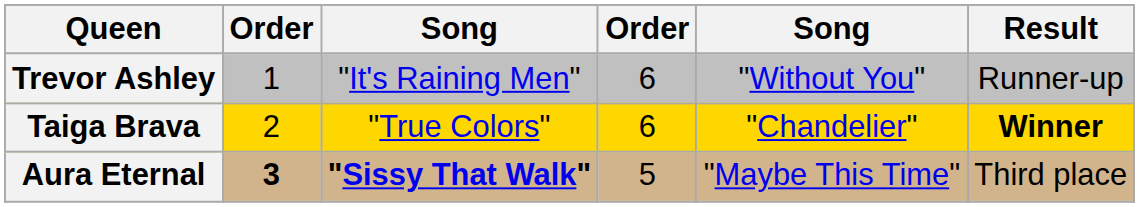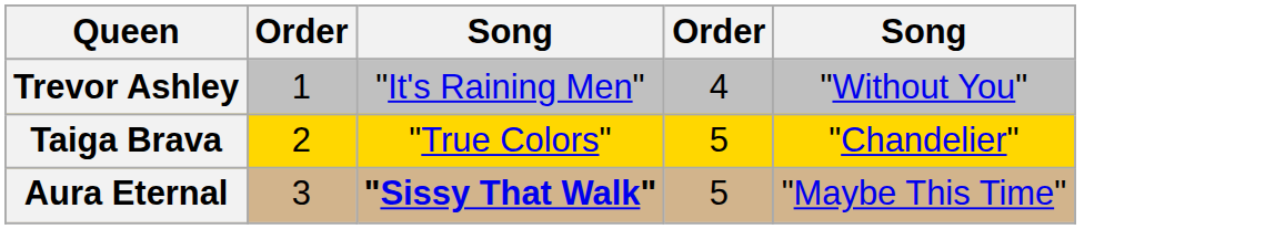 <table class="wikitable plainrowheaders" style="text-align:center;">
 <tr>
 <th scope="col">Queen</th>
 <th scope="col">Order</th>
 <th scope="col">Song</th>
 <th scope="col">Order</th>
 <th scope="col">Song</th>
-<th scope="col">Result</th>
 </tr>
 <tr style="background:silver;">
 <th>Trevor Ashley</th>
 <td>1</td>
 <td>"<a href='#'>It's Raining Men</a>"</td>
-<td>6</td>
+<td>4</td>
 <td>"<a href='#'>Without You</a>"</td>
-<td>Runner-up</td>
 </tr>
 <tr style="background:gold;">
 <th>Taiga Brava</th>
 <td>2</td>
 <td>"<a href='#'>True Colors</a>"</td>
-<td>6</td>
+<td>5</td>
 <td>"<a href='#'>Chandelier</a>"</td>
-<td><strong>Winner</strong></td>
 </tr>
 <tr style="background:tan;">
 <th>Aura Eternal</th>
-<td><strong>3</strong></td>
+<td>3</td>
 <td><strong>"<a href='#'>Sissy That Walk</a>"</strong></td>
 <td>5</td>
 <td>"<a href='#'>Maybe This Time</a>"</td>
-<td>Third place</td>
 </tr>
 </table>
